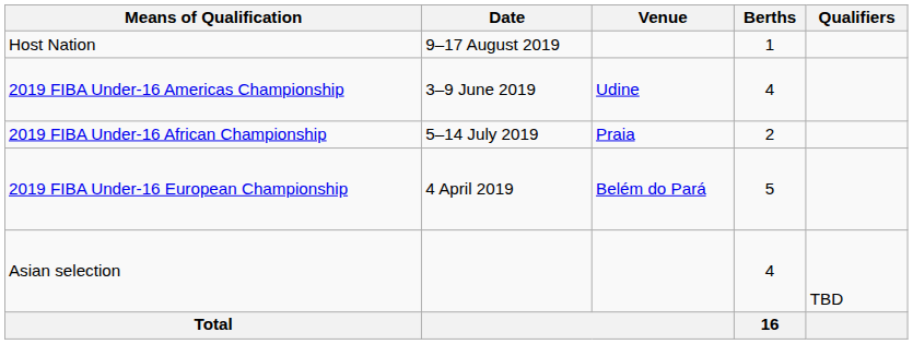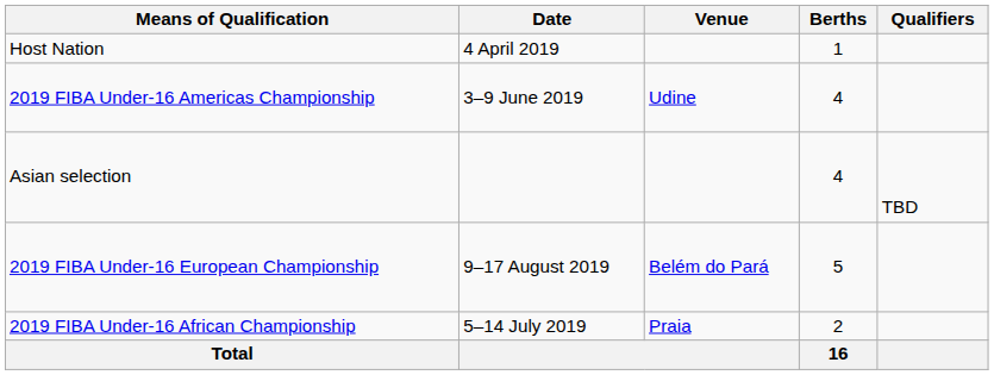 <table class="wikitable" style="width:870px;">
 <tr>
 <th>Means of Qualification</th>
 <th>Date</th>
 <th>Venue</th>
 <th>Berths</th>
 <th>Qualifiers</th>
 </tr>
 <tr>
 <td>Host Nation</td>
-<td>9–17 August 2019</td>
+<td>4 April 2019</td>
 <td></td>
 <td style="text-align:center;">1</td>
 <td></td>
 </tr>
 <tr>
 <td><a href='#'>2019 FIBA Under-16 Americas Championship</a></td>
 <td>3–9 June 2019</td>
 <td> <a href='#'>Udine</a></td>
 <td style="text-align:center;">4</td>
 <td><br><br><br></td>
 </tr>
 <tr>
+<td>Asian selection</td>
+<td></td>
+<td></td>
+<td style="text-align:center;">4</td>
+<td><br><br><br>TBD</td>
+</tr>
+<tr>
+<td><a href='#'>2019 FIBA Under-16 European Championship</a></td>
+<td>9–17 August 2019</td>
+<td> <a href='#'>Belém do Pará</a></td>
+<td style="text-align:center;">5</td>
+<td><br><br><br><br></td>
+</tr>
+<tr>
 <td><a href='#'>2019 FIBA Under-16 African Championship</a></td>
 <td>5–14 July 2019</td>
 <td> <a href='#'>Praia</a></td>
 <td style="text-align:center;">2</td>
 <td><br></td>
-</tr>
-<tr>
-<td><a href='#'>2019 FIBA Under-16 European Championship</a></td>
-<td>4 April 2019</td>
-<td> <a href='#'>Belém do Pará</a></td>
-<td style="text-align:center;">5</td>
-<td><br><br><br><br></td>
-</tr>
-<tr>
-<td>Asian selection</td>
-<td></td>
-<td></td>
-<td style="text-align:center;">4</td>
-<td><br><br><br>TBD</td>
 </tr>
 <tr>
 <th>Total</th>
 <th colspan="2"></th>
 <th>16</th>
 <th></th>
 </tr>
 </table>
